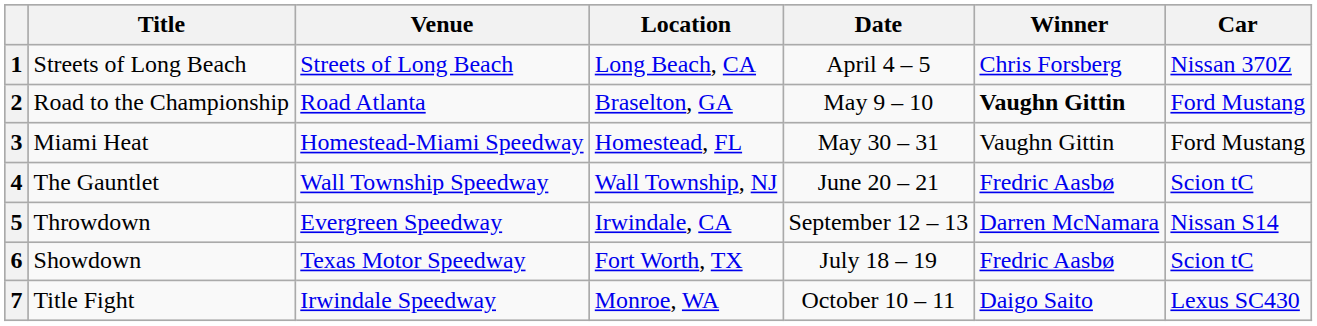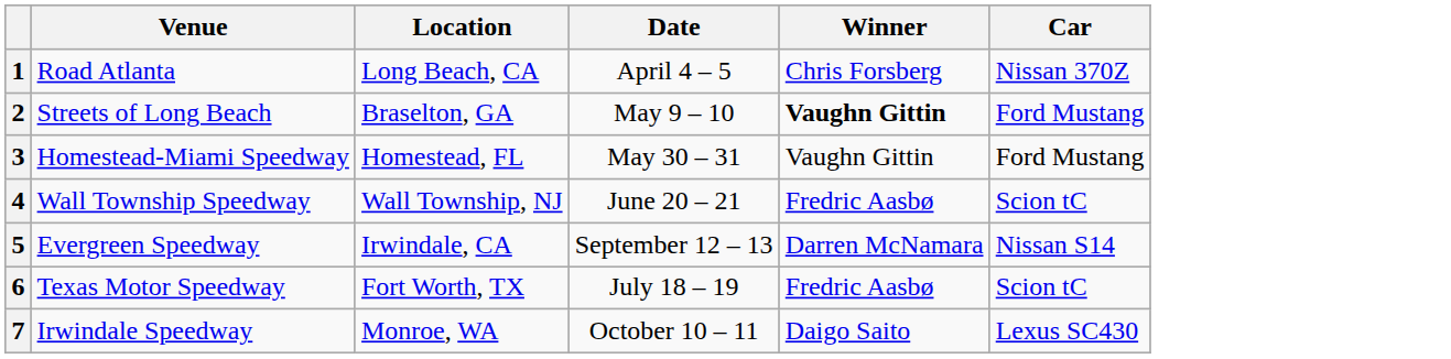 <table class="wikitable" style="font-size: 90%;">
 <tr>
 <th></th>
-<th>Title</th>
 <th>Venue</th>
 <th>Location</th>
 <th>Date</th>
 <th>Winner</th>
 <th>Car</th>
 </tr>
 <tr>
 <th>1</th>
-<td>Streets of Long Beach</td>
-<td><a href='#'>Streets of Long Beach</a></td>
+<td><a href='#'>Road Atlanta</a></td>
 <td><a href='#'>Long Beach</a>, <a href='#'>CA</a></td>
 <td align="center">April 4 – 5</td>
 <td> <a href='#'>Chris Forsberg</a></td>
 <td><a href='#'>Nissan 370Z</a></td>
 </tr>
 <tr>
 <th>2</th>
-<td>Road to the Championship</td>
-<td><a href='#'>Road Atlanta</a></td>
+<td><a href='#'>Streets of Long Beach</a></td>
 <td><a href='#'>Braselton</a>, <a href='#'>GA</a></td>
 <td align="center">May 9 – 10</td>
 <td><strong> Vaughn Gittin</strong></td>
 <td><a href='#'>Ford Mustang</a></td>
 </tr>
 <tr>
 <th>3</th>
-<td>Miami Heat</td>
 <td><a href='#'>Homestead-Miami Speedway</a></td>
 <td><a href='#'>Homestead</a>, <a href='#'>FL</a></td>
 <td align="center">May 30 – 31</td>
 <td> Vaughn Gittin</td>
 <td>Ford Mustang</td>
 </tr>
 <tr>
 <th>4</th>
-<td>The Gauntlet</td>
 <td><a href='#'>Wall Township Speedway</a></td>
 <td><a href='#'>Wall Township</a>, <a href='#'>NJ</a></td>
 <td align="center">June 20 – 21</td>
 <td> <a href='#'>Fredric Aasbø</a></td>
 <td><a href='#'>Scion tC</a></td>
 </tr>
 <tr>
 <th>5</th>
-<td>Throwdown</td>
 <td><a href='#'>Evergreen Speedway</a></td>
 <td><a href='#'>Irwindale</a>, <a href='#'>CA</a></td>
 <td align="center">September 12 – 13</td>
 <td> <a href='#'>Darren McNamara</a></td>
 <td><a href='#'>Nissan S14</a></td>
 </tr>
 <tr>
 <th>6</th>
-<td>Showdown</td>
 <td><a href='#'>Texas Motor Speedway</a></td>
 <td><a href='#'>Fort Worth</a>, <a href='#'>TX</a></td>
 <td align="center">July 18 – 19</td>
 <td> <a href='#'>Fredric Aasbø</a></td>
 <td><a href='#'>Scion tC</a></td>
 </tr>
 <tr>
 <th>7</th>
-<td>Title Fight</td>
 <td><a href='#'>Irwindale Speedway</a></td>
 <td><a href='#'>Monroe</a>, <a href='#'>WA</a></td>
 <td align="center">October 10 – 11</td>
 <td> <a href='#'>Daigo Saito</a></td>
 <td><a href='#'>Lexus SC430</a></td>
 </tr>
 </table>
